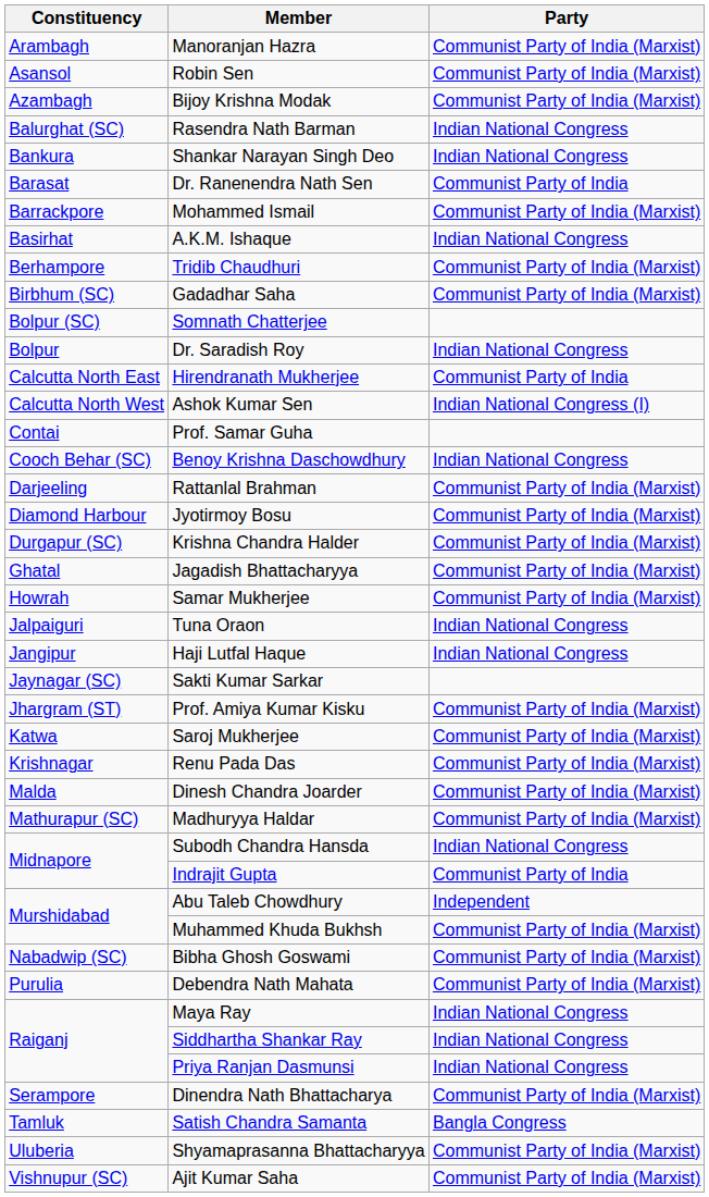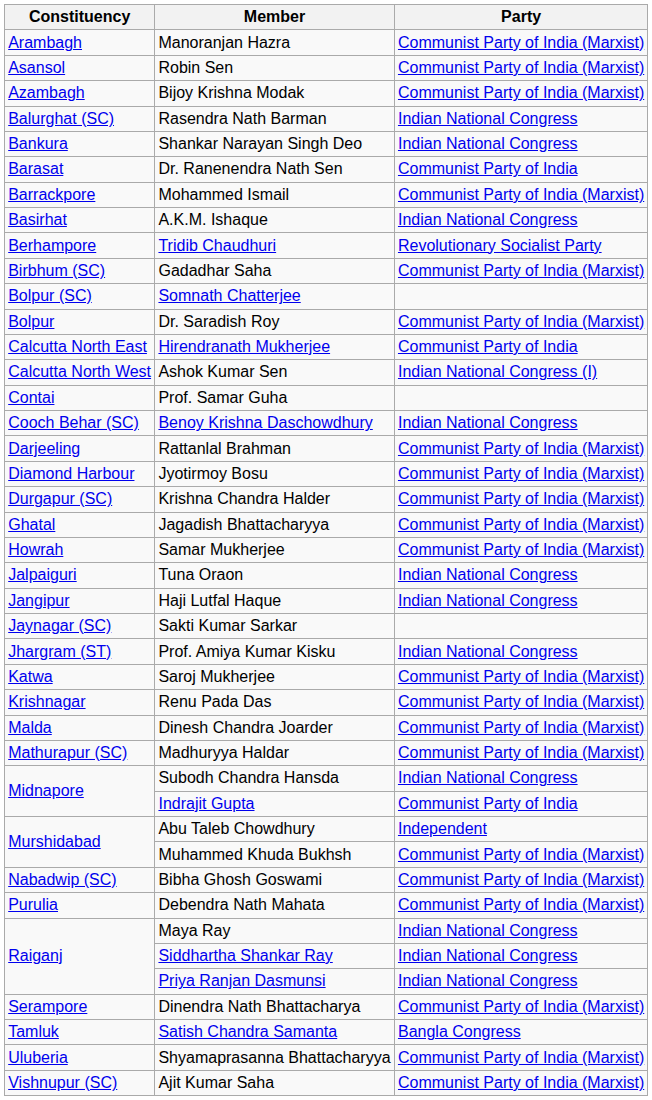 <table class="wikitable sortable">
 <tr>
 <th>Constituency</th>
 <th>Member</th>
 <th>Party</th>
 </tr>
 <tr>
 <td><a href='#'>Arambagh</a></td>
 <td>Manoranjan Hazra</td>
 <td><a href='#'>Communist Party of India (Marxist)</a></td>
 </tr>
 <tr>
 <td><a href='#'>Asansol</a></td>
 <td>Robin Sen</td>
 <td><a href='#'>Communist Party of India (Marxist)</a></td>
 </tr>
 <tr>
 <td><a href='#'>Azambagh</a></td>
 <td>Bijoy Krishna Modak</td>
 <td><a href='#'>Communist Party of India (Marxist)</a></td>
 </tr>
 <tr>
 <td><a href='#'>Balurghat (SC)</a></td>
 <td>Rasendra Nath Barman</td>
 <td><a href='#'>Indian National Congress</a></td>
 </tr>
 <tr>
 <td><a href='#'>Bankura</a></td>
 <td>Shankar Narayan Singh Deo</td>
 <td><a href='#'>Indian National Congress</a></td>
 </tr>
 <tr>
 <td><a href='#'>Barasat</a></td>
 <td>Dr. Ranenendra Nath Sen</td>
 <td><a href='#'>Communist Party of India</a></td>
 </tr>
 <tr>
 <td><a href='#'>Barrackpore</a></td>
 <td>Mohammed Ismail</td>
 <td><a href='#'>Communist Party of India (Marxist)</a></td>
 </tr>
 <tr>
 <td><a href='#'>Basirhat</a></td>
 <td>A.K.M. Ishaque</td>
 <td><a href='#'>Indian National Congress</a></td>
 </tr>
 <tr>
 <td><a href='#'>Berhampore</a></td>
 <td><a href='#'>Tridib Chaudhuri</a></td>
-<td><a href='#'>Communist Party of India (Marxist)</a></td>
+<td><a href='#'>Revolutionary Socialist Party</a></td>
 </tr>
 <tr>
 <td><a href='#'>Birbhum (SC)</a></td>
 <td>Gadadhar Saha</td>
 <td><a href='#'>Communist Party of India (Marxist)</a></td>
 </tr>
 <tr>
 <td><a href='#'>Bolpur (SC)</a></td>
 <td><a href='#'>Somnath Chatterjee</a></td>
 <td></td>
 </tr>
 <tr>
 <td><a href='#'>Bolpur</a></td>
 <td>Dr. Saradish Roy</td>
-<td><a href='#'>Indian National Congress</a></td>
+<td><a href='#'>Communist Party of India (Marxist)</a></td>
 </tr>
 <tr>
 <td><a href='#'>Calcutta North East</a></td>
 <td><a href='#'>Hirendranath Mukherjee</a></td>
 <td><a href='#'>Communist Party of India</a></td>
 </tr>
 <tr>
 <td><a href='#'>Calcutta North West</a></td>
 <td>Ashok Kumar Sen</td>
 <td><a href='#'>Indian National Congress (I)</a></td>
 </tr>
 <tr>
 <td><a href='#'>Contai</a></td>
 <td>Prof. Samar Guha</td>
 <td></td>
 </tr>
 <tr>
 <td><a href='#'>Cooch Behar (SC)</a></td>
 <td><a href='#'>Benoy Krishna Daschowdhury</a></td>
 <td><a href='#'>Indian National Congress</a></td>
 </tr>
 <tr>
 <td><a href='#'>Darjeeling</a></td>
 <td>Rattanlal Brahman</td>
 <td><a href='#'>Communist Party of India (Marxist)</a></td>
 </tr>
 <tr>
 <td><a href='#'>Diamond Harbour</a></td>
 <td>Jyotirmoy Bosu</td>
 <td><a href='#'>Communist Party of India (Marxist)</a></td>
 </tr>
 <tr>
 <td><a href='#'>Durgapur (SC)</a></td>
 <td>Krishna Chandra Halder</td>
 <td><a href='#'>Communist Party of India (Marxist)</a></td>
 </tr>
 <tr>
 <td><a href='#'>Ghatal</a></td>
 <td>Jagadish Bhattacharyya</td>
 <td><a href='#'>Communist Party of India (Marxist)</a></td>
 </tr>
 <tr>
 <td><a href='#'>Howrah</a></td>
 <td>Samar Mukherjee</td>
 <td><a href='#'>Communist Party of India (Marxist)</a></td>
 </tr>
 <tr>
 <td><a href='#'>Jalpaiguri</a></td>
 <td>Tuna Oraon</td>
 <td><a href='#'>Indian National Congress</a></td>
 </tr>
 <tr>
 <td><a href='#'>Jangipur</a></td>
 <td>Haji Lutfal Haque</td>
 <td><a href='#'>Indian National Congress</a></td>
 </tr>
 <tr>
 <td><a href='#'>Jaynagar (SC)</a></td>
 <td>Sakti Kumar Sarkar</td>
 <td></td>
 </tr>
 <tr>
 <td><a href='#'>Jhargram (ST)</a></td>
 <td>Prof. Amiya Kumar Kisku</td>
-<td><a href='#'>Communist Party of India (Marxist)</a></td>
+<td><a href='#'>Indian National Congress</a></td>
 </tr>
 <tr>
 <td><a href='#'>Katwa</a></td>
 <td>Saroj Mukherjee</td>
 <td><a href='#'>Communist Party of India (Marxist)</a></td>
 </tr>
 <tr>
 <td><a href='#'>Krishnagar</a></td>
 <td>Renu Pada Das</td>
 <td><a href='#'>Communist Party of India (Marxist)</a></td>
 </tr>
 <tr>
 <td><a href='#'>Malda</a></td>
 <td>Dinesh Chandra Joarder</td>
 <td><a href='#'>Communist Party of India (Marxist)</a></td>
 </tr>
 <tr>
 <td><a href='#'>Mathurapur (SC)</a></td>
 <td>Madhuryya Haldar</td>
 <td><a href='#'>Communist Party of India (Marxist)</a></td>
 </tr>
 <tr>
 <td rowspan=2><a href='#'>Midnapore</a></td>
 <td>Subodh Chandra Hansda</td>
 <td><a href='#'>Indian National Congress</a></td>
 </tr>
 <tr>
 <td><a href='#'>Indrajit Gupta</a></td>
 <td><a href='#'>Communist Party of India</a></td>
 </tr>
 <tr>
 <td rowspan=2><a href='#'>Murshidabad</a></td>
 <td>Abu Taleb Chowdhury</td>
 <td><a href='#'>Independent</a></td>
 </tr>
 <tr>
 <td>Muhammed Khuda Bukhsh</td>
 <td><a href='#'>Communist Party of India (Marxist)</a></td>
 </tr>
 <tr>
 <td><a href='#'>Nabadwip (SC)</a></td>
 <td>Bibha Ghosh Goswami</td>
 <td><a href='#'>Communist Party of India (Marxist)</a></td>
 </tr>
 <tr>
 <td><a href='#'>Purulia</a></td>
 <td>Debendra Nath Mahata</td>
 <td><a href='#'>Communist Party of India (Marxist)</a></td>
 </tr>
 <tr>
 <td rowspan=3><a href='#'>Raiganj</a></td>
 <td>Maya Ray</td>
 <td><a href='#'>Indian National Congress</a></td>
 </tr>
 <tr>
 <td><a href='#'>Siddhartha Shankar Ray</a></td>
 <td><a href='#'>Indian National Congress</a></td>
 </tr>
 <tr>
 <td><a href='#'>Priya Ranjan Dasmunsi</a></td>
 <td><a href='#'>Indian National Congress</a></td>
 </tr>
 <tr>
 <td><a href='#'>Serampore</a></td>
 <td>Dinendra Nath Bhattacharya</td>
 <td><a href='#'>Communist Party of India (Marxist)</a></td>
 </tr>
 <tr>
 <td><a href='#'>Tamluk</a></td>
 <td><a href='#'>Satish Chandra Samanta</a></td>
 <td><a href='#'>Bangla Congress</a></td>
 </tr>
 <tr>
 <td><a href='#'>Uluberia</a></td>
 <td>Shyamaprasanna Bhattacharyya</td>
 <td><a href='#'>Communist Party of India (Marxist)</a></td>
 </tr>
 <tr>
 <td><a href='#'>Vishnupur (SC)</a></td>
 <td>Ajit Kumar Saha</td>
 <td><a href='#'>Communist Party of India (Marxist)</a></td>
 </tr>
 <tr>
 </tr>
 </table>
